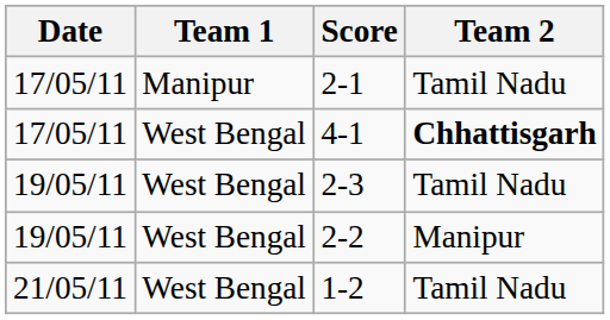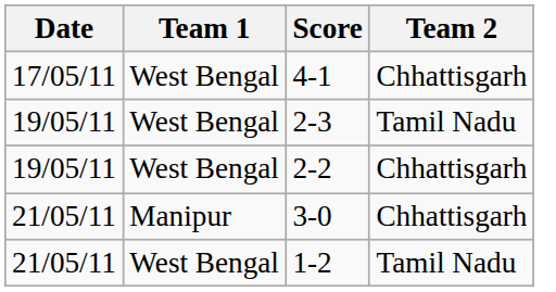 <table class="wikitable">
 <tr>
 <th>Date</th>
 <th>Team 1</th>
 <th>Score</th>
 <th>Team 2</th>
 </tr>
 <tr>
 <td>17/05/11</td>
-<td>Manipur</td>
-<td>2-1</td>
-<td>Tamil Nadu</td>
-</tr>
-<tr>
-<td>17/05/11</td>
 <td>West Bengal</td>
 <td>4-1</td>
-<td><strong>Chhattisgarh</strong></td>
+<td>Chhattisgarh</td>
 </tr>
 <tr>
 <td>19/05/11</td>
 <td>West Bengal</td>
 <td>2-3</td>
 <td>Tamil Nadu</td>
 </tr>
 <tr>
 <td>19/05/11</td>
 <td>West Bengal</td>
 <td>2-2</td>
+<td>Chhattisgarh</td>
+</tr>
+<tr>
+<td>21/05/11</td>
 <td>Manipur</td>
+<td>3-0</td>
+<td>Chhattisgarh</td>
 </tr>
 <tr>
 <td>21/05/11</td>
 <td>West Bengal</td>
 <td>1-2</td>
 <td>Tamil Nadu</td>
 </tr>
 </table>
